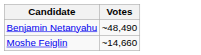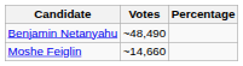 <table class="wikitable">
 <tr>
 <th>Candidate</th>
 <th>Votes</th>
+<th>Percentage</th>
 </tr>
 <tr>
 <td><a href='#'>Benjamin Netanyahu</a></td>
 <td>~48,490</td>
+<td></td>
 </tr>
 <tr>
 <td><a href='#'>Moshe Feiglin</a></td>
 <td>~14,660</td>
+<td></td>
 </tr>
 </table>
